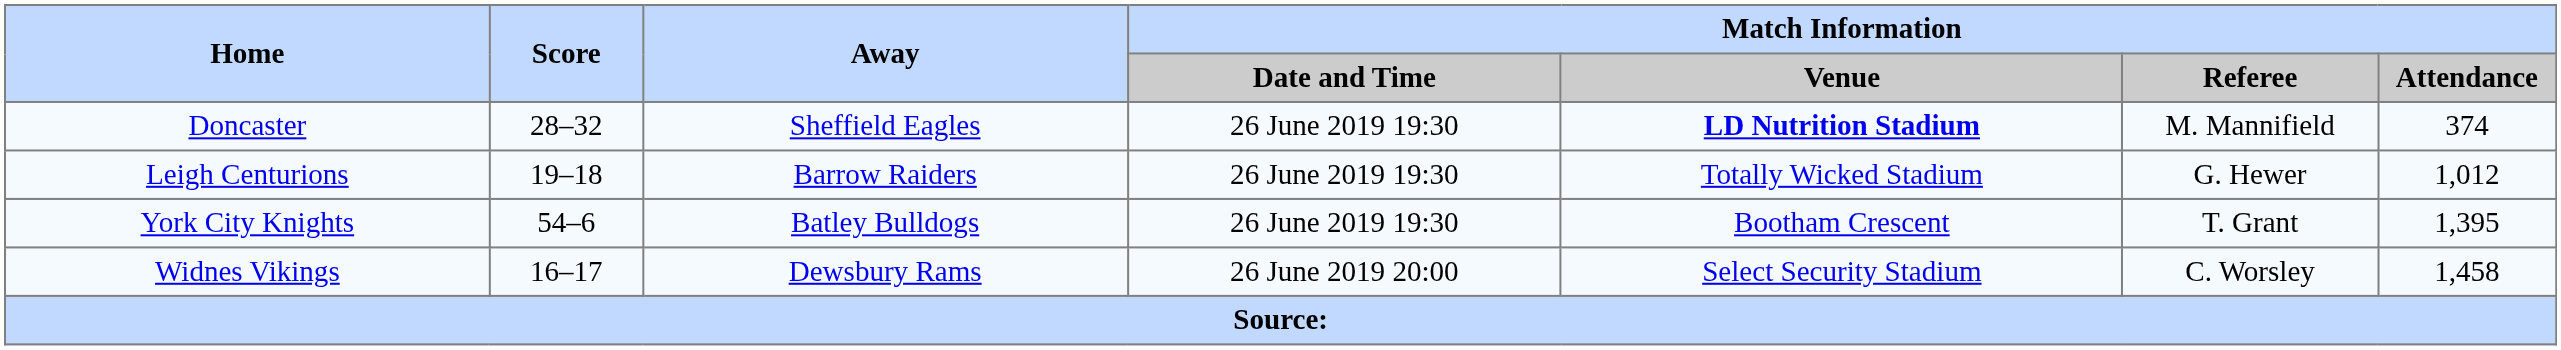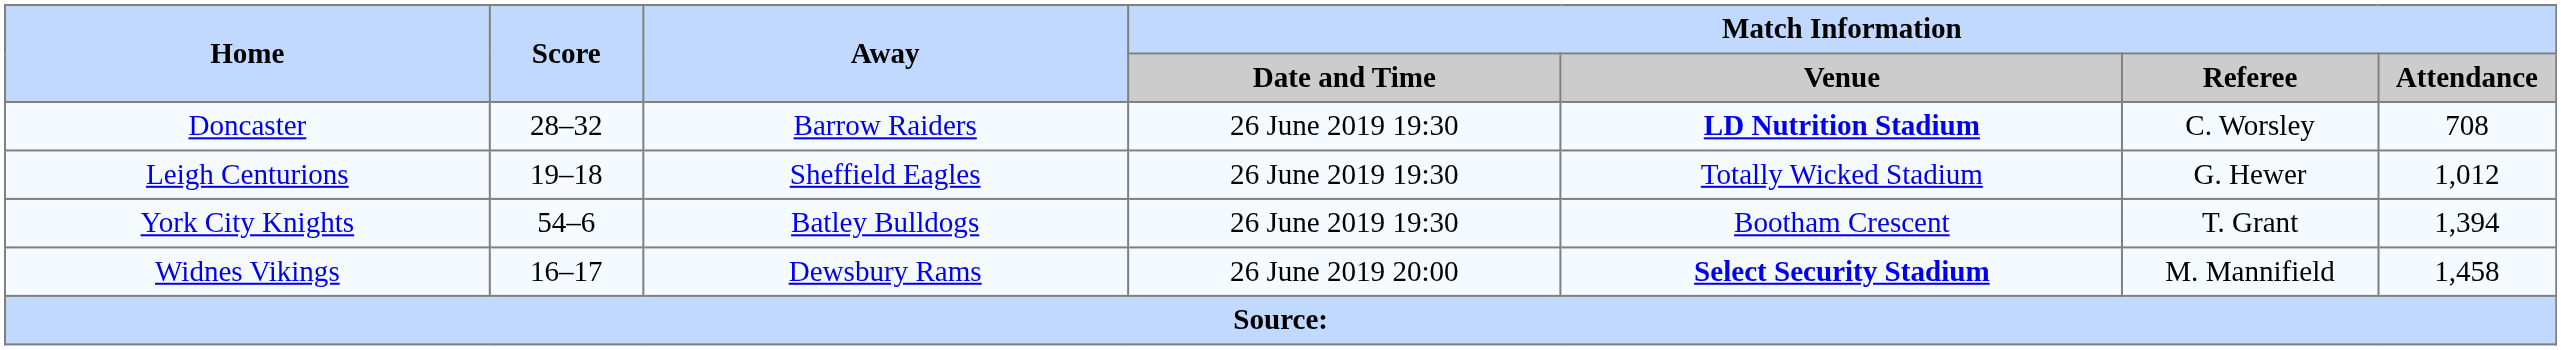 <table border=1 style="border-collapse:collapse; font-size:90%; text-align:center;" cellpadding=3 cellspacing=0 width=100%>
 <tr bgcolor=#C1D8FF>
 <th rowspan=2 width=19%>Home</th>
 <th rowspan=2 width=6%>Score</th>
 <th rowspan=2 width=19%>Away</th>
 <th colspan=4>Match Information</th>
 </tr>
 <tr bgcolor=#CCCCCC>
 <th width=17%>Date and Time</th>
 <th width=22%>Venue</th>
 <th width=10%>Referee</th>
 <th width=7%>Attendance</th>
 </tr>
 <tr bgcolor=#F5FAFF>
 <td> <a href='#'>Doncaster</a></td>
 <td>28–32</td>
-<td> <a href='#'>Sheffield Eagles</a></td>
+<td> <a href='#'>Barrow Raiders</a></td>
 <td>26 June 2019 19:30</td>
 <td><strong><a href='#'>LD Nutrition Stadium</a></strong></td>
-<td>M. Mannifield</td>
-<td>374</td>
+<td>C. Worsley</td>
+<td>708</td>
 </tr>
 <tr bgcolor=#F5FAFF>
 <td> <a href='#'>Leigh Centurions</a></td>
 <td>19–18</td>
-<td> <a href='#'>Barrow Raiders</a></td>
+<td> <a href='#'>Sheffield Eagles</a></td>
 <td>26 June 2019 19:30</td>
 <td><a href='#'>Totally Wicked Stadium</a></td>
 <td>G. Hewer</td>
 <td>1,012</td>
 </tr>
 <tr bgcolor=#F5FAFF>
 <td> <a href='#'>York City Knights</a></td>
 <td>54–6</td>
 <td> <a href='#'>Batley Bulldogs</a></td>
 <td>26 June 2019 19:30</td>
 <td><a href='#'>Bootham Crescent</a></td>
 <td>T. Grant</td>
-<td>1,395</td>
+<td>1,394</td>
 </tr>
 <tr bgcolor=#F5FAFF>
 <td> <a href='#'>Widnes Vikings</a></td>
 <td>16–17</td>
 <td> <a href='#'>Dewsbury Rams</a></td>
 <td>26 June 2019 20:00</td>
-<td><a href='#'>Select Security Stadium</a></td>
-<td>C. Worsley</td>
+<td><strong><a href='#'>Select Security Stadium</a></strong></td>
+<td>M. Mannifield</td>
 <td>1,458</td>
 </tr>
 <tr bgcolor="#c1d8ff">
 <th colspan="12">Source:</th>
 </tr>
 </table>
